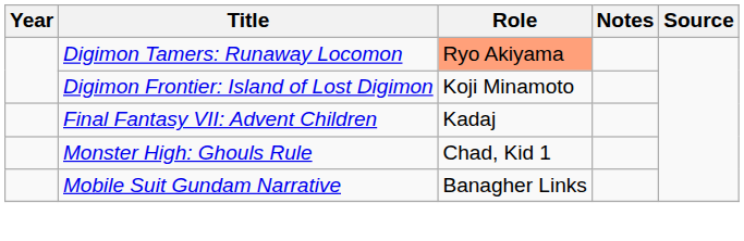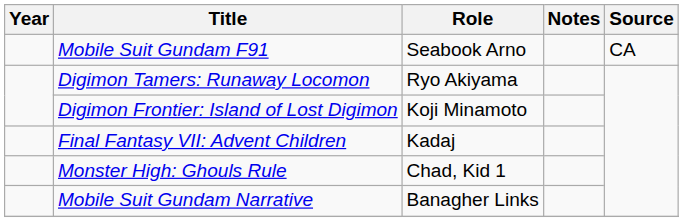 <table class="wikitable sortable plainrowheaders">
 <tr>
 <th>Year</th>
 <th>Title</th>
 <th>Role</th>
 <th class="unsortable">Notes</th>
 <th class="unsortable">Source</th>
 </tr>
 <tr>
+<td></td>
+<td><em><a href='#'>Mobile Suit Gundam F91</a></em></td>
+<td>Seabook Arno</td>
+<td></td>
+<td>CA</td>
+</tr>
+<tr>
 <td rowspan="2"></td>
 <td><em><a href='#'>Digimon Tamers: Runaway Locomon</a></em></td>
-<td style="background: lightsalmon;">Ryo Akiyama</td>
+<td>Ryo Akiyama</td>
 <td></td>
 <td rowspan="5"></td>
 </tr>
 <tr>
 <td><em><a href='#'>Digimon Frontier: Island of Lost Digimon</a></em></td>
 <td>Koji Minamoto</td>
 <td></td>
 </tr>
 <tr>
 <td></td>
 <td><em><a href='#'>Final Fantasy VII: Advent Children</a></em></td>
 <td>Kadaj</td>
 <td></td>
 </tr>
 <tr>
 <td></td>
 <td><em><a href='#'>Monster High: Ghouls Rule</a></em></td>
 <td>Chad, Kid 1</td>
 <td></td>
 </tr>
 <tr>
 <td></td>
 <td><em><a href='#'>Mobile Suit Gundam Narrative</a></em></td>
 <td>Banagher Links</td>
 <td></td>
 </tr>
 <tr>
 </tr>
 </table>
